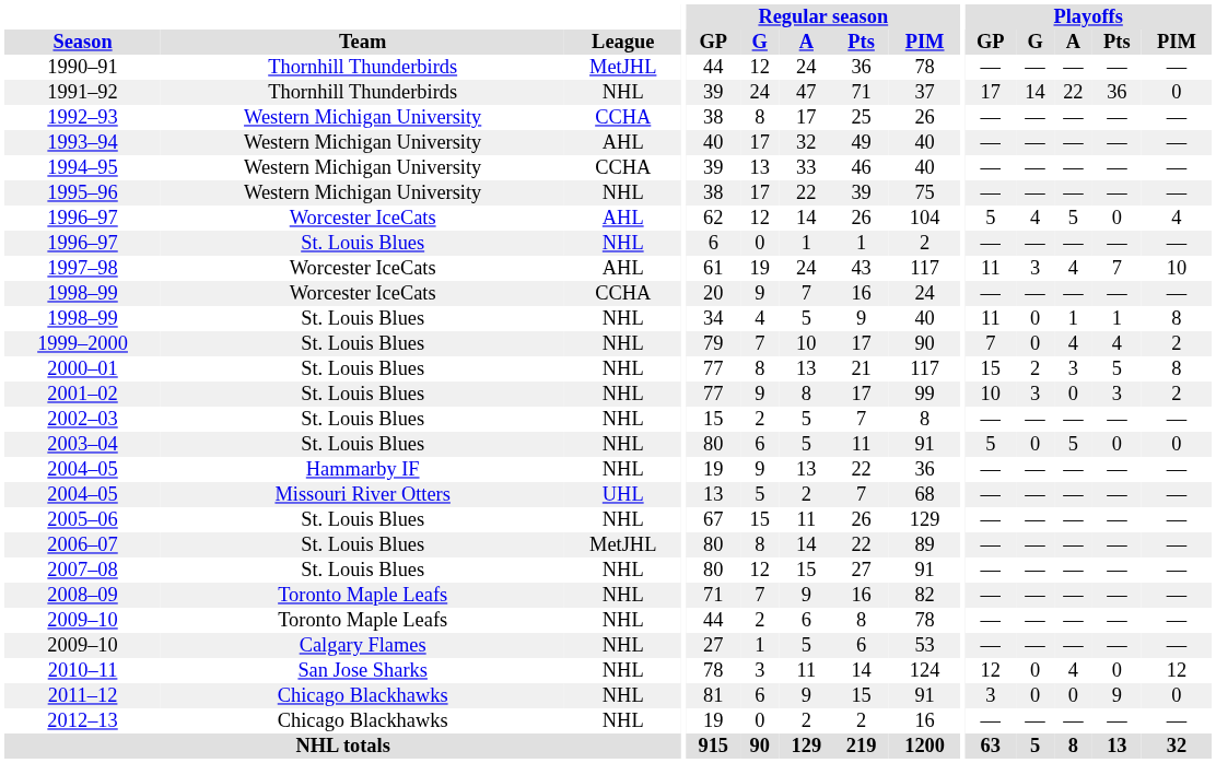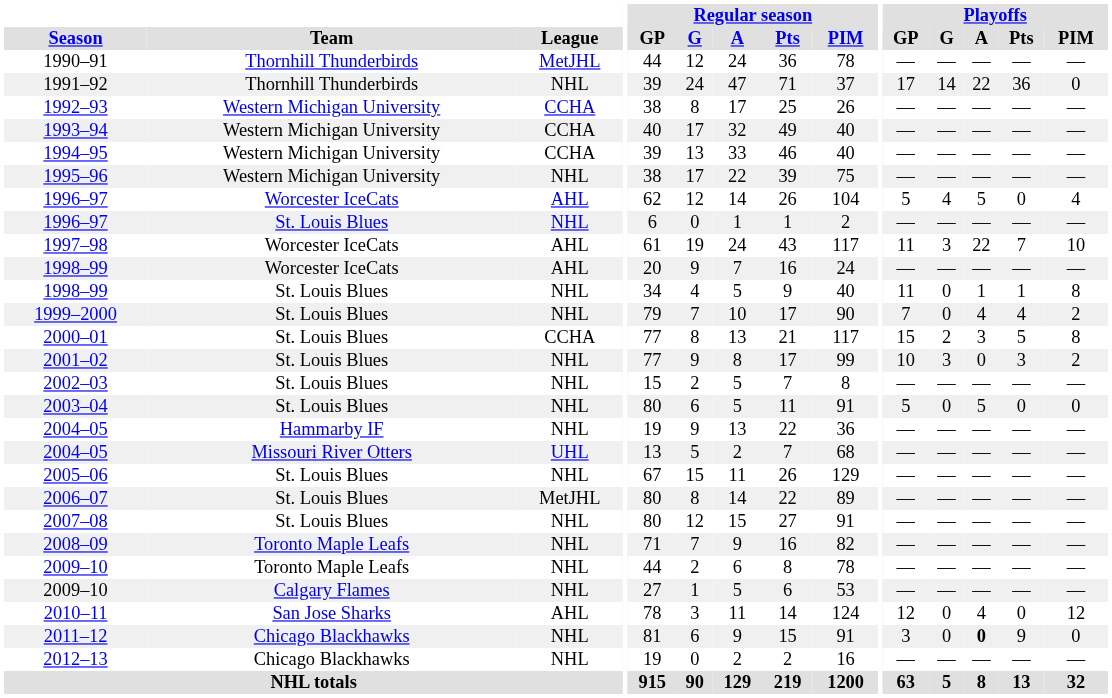 <table border="0" cellpadding="1" cellspacing="0" style="text-align:center; width:60em">
 <tr bgcolor="#e0e0e0">
 <th colspan="3" bgcolor="#ffffff"></th>
 <th rowspan="99" bgcolor="#ffffff"></th>
 <th colspan="5"><a href='#'>Regular season</a></th>
 <th rowspan="99" bgcolor="#ffffff"></th>
 <th colspan="5"><a href='#'>Playoffs</a></th>
 </tr>
 <tr bgcolor="#e0e0e0">
 <th><a href='#'>Season</a></th>
 <th>Team</th>
 <th>League</th>
 <th>GP</th>
 <th><a href='#'>G</a></th>
 <th><a href='#'>A</a></th>
 <th><a href='#'>Pts</a></th>
 <th><a href='#'>PIM</a></th>
 <th>GP</th>
 <th>G</th>
 <th>A</th>
 <th>Pts</th>
 <th>PIM</th>
 </tr>
 <tr>
 <td>1990–91</td>
 <td><a href='#'>Thornhill Thunderbirds</a></td>
 <td><a href='#'>MetJHL</a></td>
 <td>44</td>
 <td>12</td>
 <td>24</td>
 <td>36</td>
 <td>78</td>
 <td>—</td>
 <td>—</td>
 <td>—</td>
 <td>—</td>
 <td>—</td>
 </tr>
 <tr bgcolor="#f0f0f0">
 <td>1991–92</td>
 <td>Thornhill Thunderbirds</td>
 <td>NHL</td>
 <td>39</td>
 <td>24</td>
 <td>47</td>
 <td>71</td>
 <td>37</td>
 <td>17</td>
 <td>14</td>
 <td>22</td>
 <td>36</td>
 <td>0</td>
 </tr>
 <tr>
 <td><a href='#'>1992–93</a></td>
 <td><a href='#'>Western Michigan University</a></td>
 <td><a href='#'>CCHA</a></td>
 <td>38</td>
 <td>8</td>
 <td>17</td>
 <td>25</td>
 <td>26</td>
 <td>—</td>
 <td>—</td>
 <td>—</td>
 <td>—</td>
 <td>—</td>
 </tr>
 <tr bgcolor="#f0f0f0">
 <td><a href='#'>1993–94</a></td>
 <td>Western Michigan University</td>
-<td>AHL</td>
+<td>CCHA</td>
 <td>40</td>
 <td>17</td>
 <td>32</td>
 <td>49</td>
 <td>40</td>
 <td>—</td>
 <td>—</td>
 <td>—</td>
 <td>—</td>
 <td>—</td>
 </tr>
 <tr>
 <td><a href='#'>1994–95</a></td>
 <td>Western Michigan University</td>
 <td>CCHA</td>
 <td>39</td>
 <td>13</td>
 <td>33</td>
 <td>46</td>
 <td>40</td>
 <td>—</td>
 <td>—</td>
 <td>—</td>
 <td>—</td>
 <td>—</td>
 </tr>
 <tr bgcolor="#f0f0f0">
 <td><a href='#'>1995–96</a></td>
 <td>Western Michigan University</td>
 <td>NHL</td>
 <td>38</td>
 <td>17</td>
 <td>22</td>
 <td>39</td>
 <td>75</td>
 <td>—</td>
 <td>—</td>
 <td>—</td>
 <td>—</td>
 <td>—</td>
 </tr>
 <tr>
 <td><a href='#'>1996–97</a></td>
 <td><a href='#'>Worcester IceCats</a></td>
 <td><a href='#'>AHL</a></td>
 <td>62</td>
 <td>12</td>
 <td>14</td>
 <td>26</td>
 <td>104</td>
 <td>5</td>
 <td>4</td>
 <td>5</td>
 <td>0</td>
 <td>4</td>
 </tr>
 <tr bgcolor="#f0f0f0">
 <td><a href='#'>1996–97</a></td>
 <td><a href='#'>St. Louis Blues</a></td>
 <td><a href='#'>NHL</a></td>
 <td>6</td>
 <td>0</td>
 <td>1</td>
 <td>1</td>
 <td>2</td>
 <td>—</td>
 <td>—</td>
 <td>—</td>
 <td>—</td>
 <td>—</td>
 </tr>
 <tr>
 <td><a href='#'>1997–98</a></td>
 <td>Worcester IceCats</td>
 <td>AHL</td>
 <td>61</td>
 <td>19</td>
 <td>24</td>
 <td>43</td>
 <td>117</td>
 <td>11</td>
 <td>3</td>
-<td>4</td>
+<td>22</td>
 <td>7</td>
 <td>10</td>
 </tr>
 <tr bgcolor="#f0f0f0">
 <td><a href='#'>1998–99</a></td>
 <td>Worcester IceCats</td>
-<td>CCHA</td>
+<td>AHL</td>
 <td>20</td>
 <td>9</td>
 <td>7</td>
 <td>16</td>
 <td>24</td>
 <td>—</td>
 <td>—</td>
 <td>—</td>
 <td>—</td>
 <td>—</td>
 </tr>
 <tr>
 <td><a href='#'>1998–99</a></td>
 <td>St. Louis Blues</td>
 <td>NHL</td>
 <td>34</td>
 <td>4</td>
 <td>5</td>
 <td>9</td>
 <td>40</td>
 <td>11</td>
 <td>0</td>
 <td>1</td>
 <td>1</td>
 <td>8</td>
 </tr>
 <tr bgcolor="#f0f0f0">
 <td><a href='#'>1999–2000</a></td>
 <td>St. Louis Blues</td>
 <td>NHL</td>
 <td>79</td>
 <td>7</td>
 <td>10</td>
 <td>17</td>
 <td>90</td>
 <td>7</td>
 <td>0</td>
 <td>4</td>
 <td>4</td>
 <td>2</td>
 </tr>
 <tr>
 <td><a href='#'>2000–01</a></td>
 <td>St. Louis Blues</td>
-<td>NHL</td>
+<td>CCHA</td>
 <td>77</td>
 <td>8</td>
 <td>13</td>
 <td>21</td>
 <td>117</td>
 <td>15</td>
 <td>2</td>
 <td>3</td>
 <td>5</td>
 <td>8</td>
 </tr>
 <tr bgcolor="#f0f0f0">
 <td><a href='#'>2001–02</a></td>
 <td>St. Louis Blues</td>
 <td>NHL</td>
 <td>77</td>
 <td>9</td>
 <td>8</td>
 <td>17</td>
 <td>99</td>
 <td>10</td>
 <td>3</td>
 <td>0</td>
 <td>3</td>
 <td>2</td>
 </tr>
 <tr>
 <td><a href='#'>2002–03</a></td>
 <td>St. Louis Blues</td>
 <td>NHL</td>
 <td>15</td>
 <td>2</td>
 <td>5</td>
 <td>7</td>
 <td>8</td>
 <td>—</td>
 <td>—</td>
 <td>—</td>
 <td>—</td>
 <td>—</td>
 </tr>
 <tr bgcolor="#f0f0f0">
 <td><a href='#'>2003–04</a></td>
 <td>St. Louis Blues</td>
 <td>NHL</td>
 <td>80</td>
 <td>6</td>
 <td>5</td>
 <td>11</td>
 <td>91</td>
 <td>5</td>
 <td>0</td>
 <td>5</td>
 <td>0</td>
 <td>0</td>
 </tr>
 <tr>
 <td><a href='#'>2004–05</a></td>
 <td><a href='#'>Hammarby IF</a></td>
 <td>NHL</td>
 <td>19</td>
 <td>9</td>
 <td>13</td>
 <td>22</td>
 <td>36</td>
 <td>—</td>
 <td>—</td>
 <td>—</td>
 <td>—</td>
 <td>—</td>
 </tr>
 <tr bgcolor="#f0f0f0">
 <td><a href='#'>2004–05</a></td>
 <td><a href='#'>Missouri River Otters</a></td>
 <td><a href='#'>UHL</a></td>
 <td>13</td>
 <td>5</td>
 <td>2</td>
 <td>7</td>
 <td>68</td>
 <td>—</td>
 <td>—</td>
 <td>—</td>
 <td>—</td>
 <td>—</td>
 </tr>
 <tr>
 <td><a href='#'>2005–06</a></td>
 <td>St. Louis Blues</td>
 <td>NHL</td>
 <td>67</td>
 <td>15</td>
 <td>11</td>
 <td>26</td>
 <td>129</td>
 <td>—</td>
 <td>—</td>
 <td>—</td>
 <td>—</td>
 <td>—</td>
 </tr>
 <tr bgcolor="#f0f0f0">
 <td><a href='#'>2006–07</a></td>
 <td>St. Louis Blues</td>
 <td>MetJHL</td>
 <td>80</td>
 <td>8</td>
 <td>14</td>
 <td>22</td>
 <td>89</td>
 <td>—</td>
 <td>—</td>
 <td>—</td>
 <td>—</td>
 <td>—</td>
 </tr>
 <tr>
 <td><a href='#'>2007–08</a></td>
 <td>St. Louis Blues</td>
 <td>NHL</td>
 <td>80</td>
 <td>12</td>
 <td>15</td>
 <td>27</td>
 <td>91</td>
 <td>—</td>
 <td>—</td>
 <td>—</td>
 <td>—</td>
 <td>—</td>
 </tr>
 <tr bgcolor="#f0f0f0">
 <td><a href='#'>2008–09</a></td>
 <td><a href='#'>Toronto Maple Leafs</a></td>
 <td>NHL</td>
 <td>71</td>
 <td>7</td>
 <td>9</td>
 <td>16</td>
 <td>82</td>
 <td>—</td>
 <td>—</td>
 <td>—</td>
 <td>—</td>
 <td>—</td>
 </tr>
 <tr>
 <td><a href='#'>2009–10</a></td>
 <td>Toronto Maple Leafs</td>
 <td>NHL</td>
 <td>44</td>
 <td>2</td>
 <td>6</td>
 <td>8</td>
 <td>78</td>
 <td>—</td>
 <td>—</td>
 <td>—</td>
 <td>—</td>
 <td>—</td>
 </tr>
 <tr bgcolor="#f0f0f0">
 <td>2009–10</td>
 <td><a href='#'>Calgary Flames</a></td>
 <td>NHL</td>
 <td>27</td>
 <td>1</td>
 <td>5</td>
 <td>6</td>
 <td>53</td>
 <td>—</td>
 <td>—</td>
 <td>—</td>
 <td>—</td>
 <td>—</td>
 </tr>
 <tr>
 <td><a href='#'>2010–11</a></td>
 <td><a href='#'>San Jose Sharks</a></td>
-<td>NHL</td>
+<td>AHL</td>
 <td>78</td>
 <td>3</td>
 <td>11</td>
 <td>14</td>
 <td>124</td>
 <td>12</td>
 <td>0</td>
 <td>4</td>
 <td>0</td>
 <td>12</td>
 </tr>
 <tr bgcolor="#f0f0f0">
 <td><a href='#'>2011–12</a></td>
 <td><a href='#'>Chicago Blackhawks</a></td>
 <td>NHL</td>
 <td>81</td>
 <td>6</td>
 <td>9</td>
 <td>15</td>
 <td>91</td>
 <td>3</td>
 <td>0</td>
-<td>0</td>
+<td><strong>0</strong></td>
 <td>9</td>
 <td>0</td>
 </tr>
 <tr>
 <td><a href='#'>2012–13</a></td>
 <td>Chicago Blackhawks</td>
 <td>NHL</td>
 <td>19</td>
 <td>0</td>
 <td>2</td>
 <td>2</td>
 <td>16</td>
 <td>—</td>
 <td>—</td>
 <td>—</td>
 <td>—</td>
 <td>—</td>
 </tr>
 <tr bgcolor="#e0e0e0">
 <th colspan="3">NHL totals</th>
 <th>915</th>
 <th>90</th>
 <th>129</th>
 <th>219</th>
 <th>1200</th>
 <th>63</th>
 <th>5</th>
 <th>8</th>
 <th>13</th>
 <th>32</th>
 </tr>
 </table>
